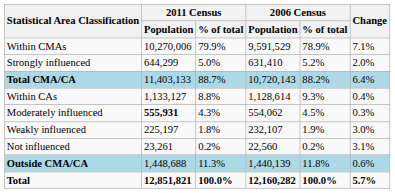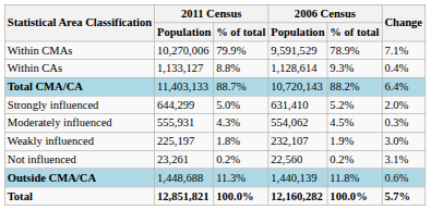 <table class="wikitable">
 <tr>
 <th rowspan = "2">Statistical Area Classification</th>
 <th colspan = "2">2011 Census</th>
 <th colspan = "2">2006 Census</th>
 <th rowspan = "2">Change</th>
 </tr>
 <tr>
 <th>Population</th>
 <th>% of total</th>
 <th>Population</th>
 <th>% of total</th>
 </tr>
 <tr>
 <td>Within CMAs</td>
 <td>10,270,006</td>
 <td>79.9%</td>
 <td>9,591,529</td>
 <td>78.9%</td>
 <td>7.1%</td>
 </tr>
 <tr>
-<td>Strongly influenced</td>
-<td>644,299</td>
-<td>5.0%</td>
-<td>631,410</td>
-<td>5.2%</td>
-<td>2.0%</td>
+<td>Within CAs</td>
+<td>1,133,127</td>
+<td>8.8%</td>
+<td>1,128,614</td>
+<td>9.3%</td>
+<td>0.4%</td>
 </tr>
 <tr style="background: lightblue">
 <td><strong>Total CMA/CA</strong></td>
 <td>11,403,133</td>
 <td>88.7%</td>
 <td>10,720,143</td>
 <td>88.2%</td>
 <td>6.4%</td>
 </tr>
 <tr>
-<td>Within CAs</td>
-<td>1,133,127</td>
-<td>8.8%</td>
-<td>1,128,614</td>
-<td>9.3%</td>
-<td>0.4%</td>
+<td>Strongly influenced</td>
+<td>644,299</td>
+<td>5.0%</td>
+<td>631,410</td>
+<td>5.2%</td>
+<td>2.0%</td>
 </tr>
 <tr>
 <td>Moderately influenced</td>
-<td><strong>555,931</strong></td>
+<td>555,931</td>
 <td>4.3%</td>
 <td>554,062</td>
 <td>4.5%</td>
 <td>0.3%</td>
 </tr>
 <tr>
 <td>Weakly influenced</td>
 <td>225,197</td>
 <td>1.8%</td>
 <td>232,107</td>
 <td>1.9%</td>
 <td>3.0%</td>
 </tr>
 <tr>
 <td>Not influenced</td>
 <td>23,261</td>
 <td>0.2%</td>
 <td>22,560</td>
 <td>0.2%</td>
 <td>3.1%</td>
 </tr>
 <tr style="background: lightblue">
 <td><strong>Outside CMA/CA</strong></td>
 <td>1,448,688</td>
 <td>11.3%</td>
 <td>1,440,139</td>
 <td>11.8%</td>
 <td>0.6%</td>
 </tr>
 <tr>
 <td><strong>Total</strong></td>
 <td><strong>12,851,821</strong></td>
 <td><strong>100.0%</strong></td>
 <td><strong>12,160,282</strong></td>
 <td><strong>100.0%</strong></td>
 <td><strong>5.7%</strong></td>
 </tr>
 </table>
